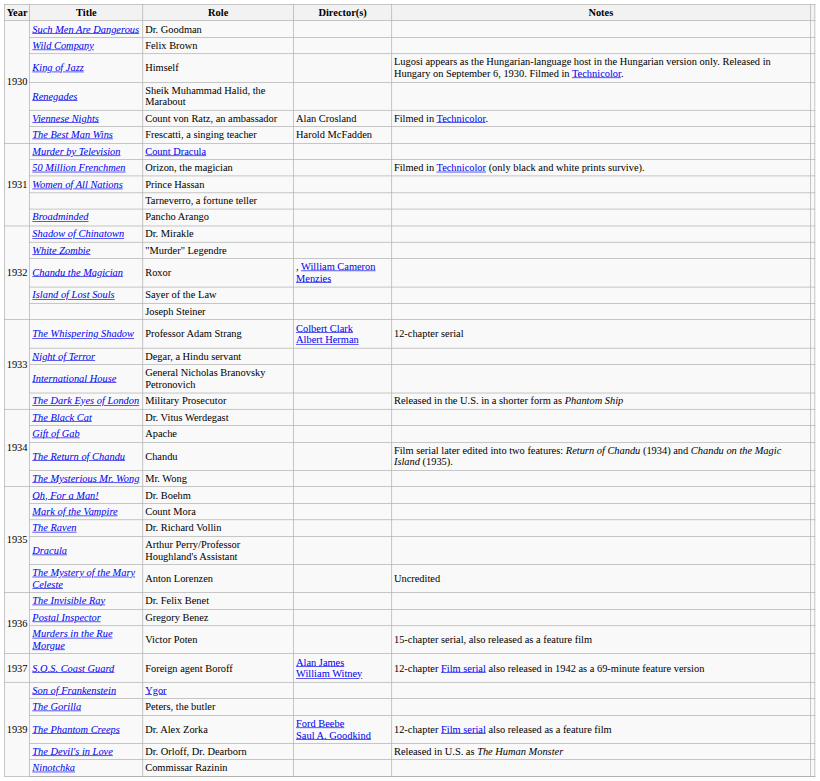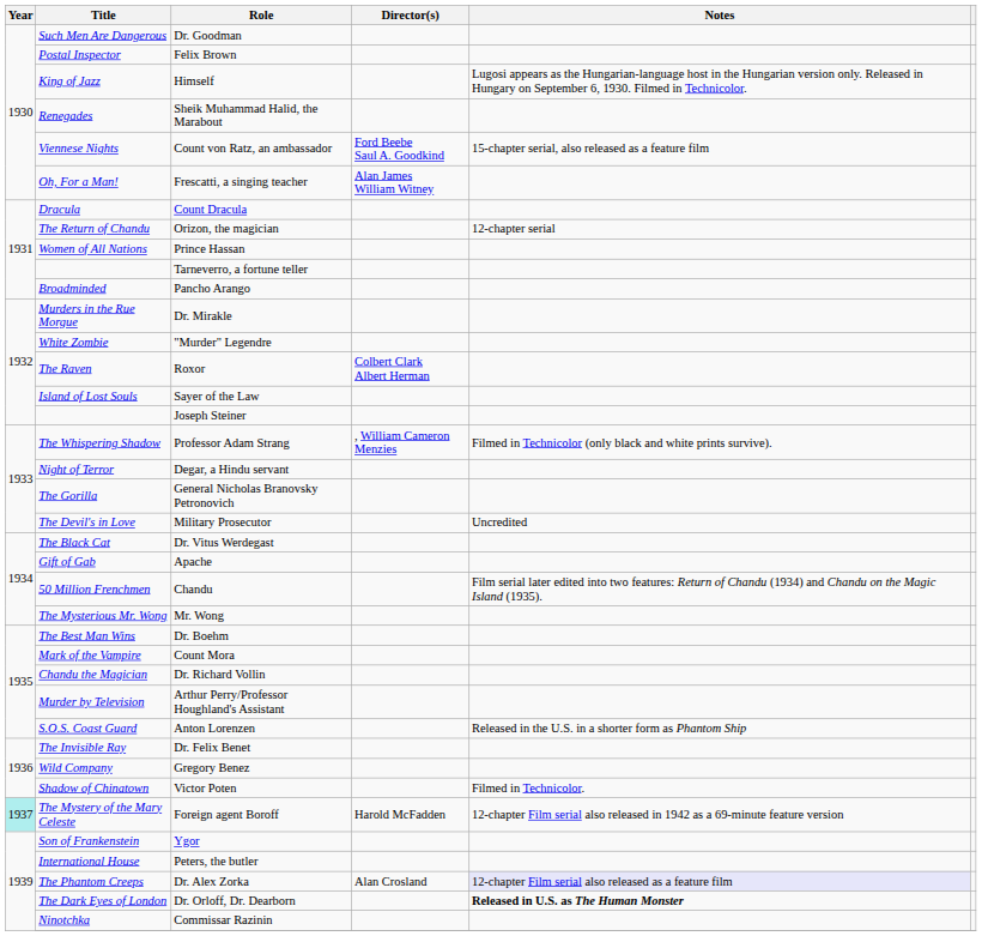 <table class="wikitable plainrowheaders sortable">
 <tr>
 <th scope="col">Year</th>
 <th scope="col">Title</th>
 <th scope="col">Role</th>
 <th scope="col">Director(s)</th>
 <th scope="col" class="unsortable">Notes</th>
 <th scope=col class="unsortable"></th>
 </tr>
 <tr>
 <td rowspan="6">1930</td>
 <td><em><a href='#'>Such Men Are Dangerous</a></em></td>
 <td>Dr. Goodman</td>
 <td></td>
 <td></td>
 <td style="text-align:center;"></td>
 </tr>
 <tr>
-<td><em><a href='#'>Wild Company</a></em></td>
+<td><em><a href='#'>Postal Inspector</a></em></td>
 <td>Felix Brown</td>
 <td></td>
 <td></td>
 <td style="text-align:center;"></td>
 </tr>
 <tr>
 <td><em><a href='#'>King of Jazz</a></em></td>
 <td>Himself</td>
 <td></td>
 <td>Lugosi appears as the Hungarian-language host in the Hungarian version only. Released in Hungary on September 6, 1930. Filmed in <a href='#'>Technicolor</a>.</td>
 <td style="text-align:center;"></td>
 </tr>
 <tr>
 <td><em><a href='#'>Renegades</a></em></td>
 <td>Sheik Muhammad Halid, the Marabout</td>
 <td></td>
 <td></td>
 <td style="text-align:center;"></td>
 </tr>
 <tr>
 <td><em><a href='#'>Viennese Nights</a></em></td>
 <td>Count von Ratz, an ambassador</td>
-<td>Alan Crosland</td>
-<td>Filmed in <a href='#'>Technicolor</a>.</td>
+<td><a href='#'>Ford Beebe</a><br><a href='#'>Saul A. Goodkind</a></td>
+<td>15-chapter serial, also released as a feature film</td>
 <td style="text-align:center;"></td>
 </tr>
 <tr>
-<td><em><a href='#'>The Best Man Wins</a></em> </td>
+<td><em><a href='#'>Oh, For a Man!</a></em></td>
 <td>Frescatti, a singing teacher</td>
-<td>Harold McFadden</td>
+<td><a href='#'>Alan James</a><br><a href='#'>William Witney</a></td>
 <td></td>
 <td style="text-align:center;"></td>
 </tr>
 <tr>
 <td rowspan="5">1931 </td>
-<td><em><a href='#'>Murder by Television</a></em> </td>
+<td><em><a href='#'>Dracula</a></em></td>
 <td><a href='#'>Count Dracula</a></td>
 <td></td>
 <td></td>
 <td style="text-align:center;"></td>
 </tr>
 <tr>
-<td><em><a href='#'>50 Million Frenchmen</a></em></td>
+<td><em><a href='#'>The Return of Chandu</a></em> </td>
 <td>Orizon, the magician</td>
 <td></td>
-<td>Filmed in <a href='#'>Technicolor</a> (only black and white prints survive).</td>
+<td>12-chapter serial</td>
 <td style="text-align:center;"></td>
 </tr>
 <tr>
 <td><em><a href='#'>Women of All Nations</a></em></td>
 <td>Prince Hassan</td>
 <td></td>
 <td></td>
 <td style="text-align:center;"></td>
 </tr>
 <tr>
 <td></td>
 <td>Tarneverro, a fortune teller</td>
 <td></td>
 <td></td>
 <td style="text-align:center;"></td>
 </tr>
 <tr>
 <td><em><a href='#'>Broadminded</a></em></td>
 <td>Pancho Arango</td>
 <td></td>
 <td></td>
 <td style="text-align:center;"></td>
 </tr>
 <tr>
 <td rowspan="5">1932</td>
-<td><em><a href='#'>Shadow of Chinatown</a></em></td>
+<td><em><a href='#'>Murders in the Rue Morgue</a></em></td>
 <td>Dr. Mirakle</td>
 <td></td>
 <td></td>
 <td style="text-align:center;"></td>
 </tr>
 <tr>
 <td><em><a href='#'>White Zombie</a></em></td>
 <td>"Murder" Legendre</td>
 <td></td>
 <td></td>
 <td style="text-align:center;"></td>
 </tr>
 <tr>
-<td><em><a href='#'>Chandu the Magician</a></em></td>
+<td><em><a href='#'>The Raven</a></em> </td>
 <td>Roxor</td>
-<td>, <a href='#'>William Cameron Menzies</a></td>
+<td><a href='#'>Colbert Clark</a><br><a href='#'>Albert Herman</a></td>
 <td></td>
 <td style="text-align:center;"></td>
 </tr>
 <tr>
 <td><em><a href='#'>Island of Lost Souls</a></em></td>
 <td>Sayer of the Law</td>
 <td></td>
 <td></td>
 <td style="text-align:center;"></td>
 </tr>
 <tr>
 <td></td>
 <td>Joseph Steiner</td>
 <td></td>
 <td></td>
 <td style="text-align:center;"> </td>
 </tr>
 <tr>
 <td rowspan="4">1933</td>
 <td><em><a href='#'>The Whispering Shadow</a></em></td>
 <td>Professor Adam Strang</td>
-<td><a href='#'>Colbert Clark</a><br><a href='#'>Albert Herman</a></td>
-<td>12-chapter serial</td>
+<td>, <a href='#'>William Cameron Menzies</a></td>
+<td>Filmed in <a href='#'>Technicolor</a> (only black and white prints survive).</td>
 <td></td>
 </tr>
 <tr>
 <td><em><a href='#'>Night of Terror</a></em></td>
 <td>Degar, a Hindu servant</td>
 <td></td>
 <td></td>
 <td></td>
 </tr>
 <tr>
-<td><em><a href='#'>International House</a></em></td>
+<td><em><a href='#'>The Gorilla</a></em></td>
 <td>General Nicholas Branovsky Petronovich</td>
 <td></td>
 <td></td>
 <td></td>
 </tr>
 <tr>
-<td><em><a href='#'>The Dark Eyes of London</a></em> </td>
+<td><em><a href='#'>The Devil's in Love</a></em></td>
 <td>Military Prosecutor</td>
 <td></td>
-<td>Released in the U.S. in a shorter form as <em>Phantom Ship</em></td>
+<td>Uncredited</td>
 <td></td>
 </tr>
 <tr>
 <td rowspan="4">1934</td>
 <td><em><a href='#'>The Black Cat</a></em></td>
 <td>Dr. Vitus Werdegast</td>
 <td></td>
 <td></td>
 <td></td>
 </tr>
 <tr>
 <td><em><a href='#'>Gift of Gab</a></em> </td>
 <td>Apache</td>
 <td></td>
 <td></td>
 <td></td>
 </tr>
 <tr>
-<td><em><a href='#'>The Return of Chandu</a></em> </td>
+<td><em><a href='#'>50 Million Frenchmen</a></em></td>
 <td>Chandu</td>
 <td></td>
 <td>Film serial later edited into two features: <em>Return of Chandu</em> (1934) and <em>Chandu on the Magic Island</em> (1935).</td>
 <td></td>
 </tr>
 <tr>
 <td><em><a href='#'>The Mysterious Mr. Wong</a></em> </td>
 <td>Mr. Wong</td>
 <td></td>
 <td></td>
 <td></td>
 </tr>
 <tr>
 <td rowspan="5">1935</td>
-<td><em><a href='#'>Oh, For a Man!</a></em></td>
+<td><em><a href='#'>The Best Man Wins</a></em> </td>
 <td>Dr. Boehm</td>
 <td></td>
 <td></td>
 <td></td>
 </tr>
 <tr>
 <td><em><a href='#'>Mark of the Vampire</a></em> </td>
 <td>Count Mora</td>
 <td></td>
 <td></td>
 <td></td>
 </tr>
 <tr>
-<td><em><a href='#'>The Raven</a></em> </td>
+<td><em><a href='#'>Chandu the Magician</a></em></td>
 <td>Dr. Richard Vollin</td>
 <td></td>
 <td></td>
 <td></td>
 </tr>
 <tr>
-<td><em><a href='#'>Dracula</a></em></td>
+<td><em><a href='#'>Murder by Television</a></em> </td>
 <td>Arthur Perry/Professor Houghland's Assistant</td>
 <td></td>
 <td></td>
 <td></td>
 </tr>
 <tr>
-<td><em><a href='#'>The Mystery of the Mary Celeste</a></em> </td>
+<td><em><a href='#'>S.O.S. Coast Guard</a></em></td>
 <td>Anton Lorenzen</td>
 <td></td>
-<td>Uncredited</td>
+<td>Released in the U.S. in a shorter form as <em>Phantom Ship</em></td>
 <td></td>
 </tr>
 <tr>
 <td rowspan="3">1936</td>
 <td><em><a href='#'>The Invisible Ray</a></em></td>
 <td>Dr. Felix Benet</td>
 <td></td>
 <td></td>
 <td></td>
 </tr>
 <tr>
-<td><em><a href='#'>Postal Inspector</a></em></td>
+<td><em><a href='#'>Wild Company</a></em></td>
 <td>Gregory Benez</td>
 <td></td>
 <td></td>
 <td></td>
 </tr>
 <tr>
-<td><em><a href='#'>Murders in the Rue Morgue</a></em></td>
+<td><em><a href='#'>Shadow of Chinatown</a></em></td>
 <td>Victor Poten</td>
 <td></td>
-<td>15-chapter serial, also released as a feature film</td>
+<td>Filmed in <a href='#'>Technicolor</a>.</td>
 <td></td>
 </tr>
 <tr>
-<td rowspan="1">1937</td>
-<td><em><a href='#'>S.O.S. Coast Guard</a></em></td>
+<td rowspan="1" style="background: paleturquoise;">1937</td>
+<td><em><a href='#'>The Mystery of the Mary Celeste</a></em> </td>
 <td>Foreign agent Boroff</td>
-<td><a href='#'>Alan James</a><br><a href='#'>William Witney</a></td>
+<td>Harold McFadden</td>
 <td>12-chapter <a href='#'>Film serial</a> also released in 1942 as a 69-minute feature version</td>
 <td></td>
 </tr>
 <tr>
 <td rowspan="6">1939</td>
 <td><em><a href='#'>Son of Frankenstein</a></em></td>
 <td><a href='#'>Ygor</a></td>
 <td></td>
 <td></td>
 <td></td>
 </tr>
 <tr>
-<td><em><a href='#'>The Gorilla</a></em></td>
+<td><em><a href='#'>International House</a></em></td>
 <td>Peters, the butler</td>
 <td></td>
 <td></td>
 <td></td>
 </tr>
 <tr>
 <td><em><a href='#'>The Phantom Creeps</a></em></td>
 <td>Dr. Alex Zorka</td>
-<td><a href='#'>Ford Beebe</a><br><a href='#'>Saul A. Goodkind</a></td>
-<td>12-chapter <a href='#'>Film serial</a> also released as a feature film</td>
+<td>Alan Crosland</td>
+<td style="background: lavender;">12-chapter <a href='#'>Film serial</a> also released as a feature film</td>
 <td></td>
 </tr>
 <tr>
-<td><em><a href='#'>The Devil's in Love</a></em></td>
+<td><em><a href='#'>The Dark Eyes of London</a></em> </td>
 <td>Dr. Orloff, Dr. Dearborn</td>
 <td></td>
-<td>Released in U.S. as <em>The Human Monster</em></td>
+<td><strong>Released in U.S. as <em>The Human Monster</em></strong></td>
 <td></td>
 </tr>
 <tr>
 <td><em><a href='#'>Ninotchka</a></em> </td>
 <td>Commissar Razinin</td>
 <td></td>
 <td></td>
 <td></td>
 </tr>
 <tr>
 </tr>
 </table>
